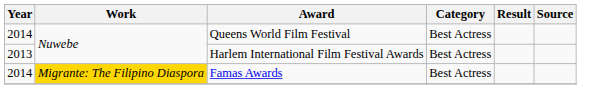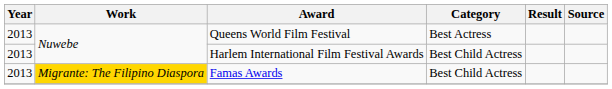 <table class="wikitable">
 <tr>
 <th>Year</th>
 <th>Work</th>
 <th>Award</th>
 <th>Category</th>
 <th>Result</th>
 <th>Source </th>
 </tr>
 <tr>
-<td>2014</td>
+<td>2013</td>
 <td rowspan=2><em>Nuwebe</em></td>
 <td>Queens World Film Festival</td>
 <td>Best Actress</td>
 <td></td>
 <td></td>
 </tr>
 <tr>
 <td>2013</td>
 <td>Harlem International Film Festival Awards</td>
-<td>Best Actress</td>
+<td>Best Child Actress</td>
 <td></td>
 <td></td>
 </tr>
 <tr>
-<td>2014</td>
+<td>2013</td>
 <td style="background: gold;"><em>Migrante: The Filipino Diaspora</em></td>
 <td><a href='#'>Famas Awards</a></td>
-<td>Best Actress</td>
+<td>Best Child Actress</td>
 <td></td>
 <td></td>
 </tr>
 <tr>
 </tr>
 </table>
